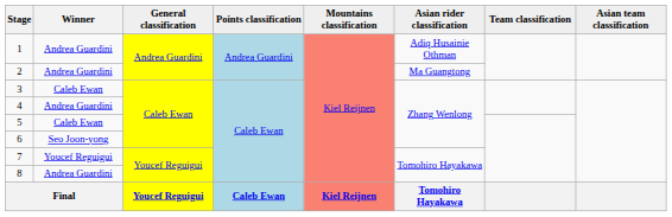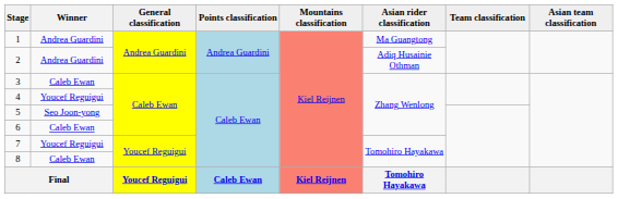 <table class="wikitable" style="text-align: center; font-size:smaller;">
 <tr>
 <th width="2%">Stage</th>
 <th width="14%">Winner</th>
 <th style="background:#EFEFEF;" width="14%">General classification<br></th>
 <th style="background:#EFEFEF;" width="14%">Points classification<br></th>
 <th style="background:#EFEFEF;" width="14%">Mountains classification<br></th>
 <th style="background:#EFEFEF;" width="14%">Asian rider classification<br></th>
 <th style="background:#EFEFEF;" width="14%">Team classification</th>
 <th style="background:#EFEFEF;" width="14%">Asian team classification</th>
 </tr>
 <tr>
 <td>1</td>
 <td><a href='#'>Andrea Guardini</a></td>
 <td style="background-color:yellow" rowspan=2><a href='#'>Andrea Guardini</a></td>
 <td style="background-color:lightblue" rowspan=2><a href='#'>Andrea Guardini</a></td>
 <td style="background-color:salmon" rowspan=8><a href='#'>Kiel Reijnen</a></td>
-<td><a href='#'>Adiq Husainie Othman</a></td>
+<td><a href='#'>Ma Guangtong</a></td>
 <td rowspan=2></td>
 <td rowspan=2></td>
 </tr>
 <tr>
 <td>2</td>
 <td><a href='#'>Andrea Guardini</a></td>
-<td><a href='#'>Ma Guangtong</a></td>
+<td><a href='#'>Adiq Husainie Othman</a></td>
 </tr>
 <tr>
 <td>3</td>
 <td><a href='#'>Caleb Ewan</a></td>
 <td style="background-color:yellow" rowspan=4><a href='#'>Caleb Ewan</a></td>
 <td style="background-color:lightblue" rowspan=6><a href='#'>Caleb Ewan</a></td>
 <td rowspan=4><a href='#'>Zhang Wenlong</a></td>
 <td rowspan=2></td>
 <td rowspan=6></td>
 </tr>
 <tr>
 <td>4</td>
-<td><a href='#'>Andrea Guardini</a></td>
+<td><a href='#'>Youcef Reguigui</a></td>
 </tr>
 <tr>
 <td>5</td>
-<td><a href='#'>Caleb Ewan</a></td>
+<td><a href='#'>Seo Joon-yong</a></td>
 <td rowspan=4></td>
 </tr>
 <tr>
 <td>6</td>
-<td><a href='#'>Seo Joon-yong</a></td>
+<td><a href='#'>Caleb Ewan</a></td>
 </tr>
 <tr>
 <td>7</td>
 <td><a href='#'>Youcef Reguigui</a></td>
 <td style="background-color:yellow" rowspan=2><a href='#'>Youcef Reguigui</a></td>
 <td rowspan=2><a href='#'>Tomohiro Hayakawa</a></td>
 </tr>
 <tr>
 <td>8</td>
-<td><a href='#'>Andrea Guardini</a></td>
+<td><a href='#'>Caleb Ewan</a></td>
 </tr>
 <tr>
 <th colspan="2">Final</th>
 <th style="background:yellow"><a href='#'>Youcef Reguigui</a></th>
 <th style="background:lightblue"><a href='#'>Caleb Ewan</a></th>
 <th style="background:salmon"><a href='#'>Kiel Reijnen</a></th>
 <th><a href='#'>Tomohiro Hayakawa</a></th>
 <th></th>
 <th></th>
 </tr>
 </table>
